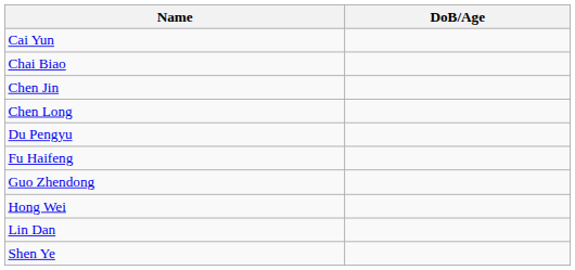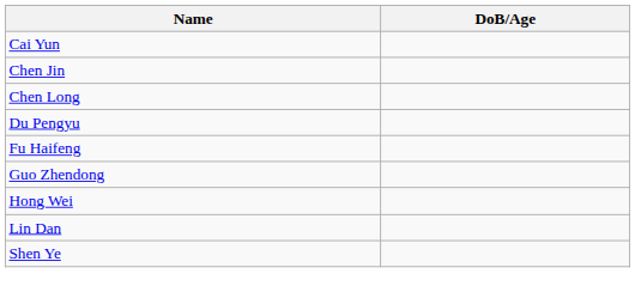 <table class="wikitable"  style="width:600px; font-size:95%;">
 <tr>
 <th align="left">Name</th>
 <th align="left">DoB/Age</th>
 </tr>
 <tr>
 <td><a href='#'>Cai Yun</a></td>
-<td></td>
-</tr>
-<tr>
-<td><a href='#'>Chai Biao</a></td>
 <td></td>
 </tr>
 <tr>
 <td><a href='#'>Chen Jin</a></td>
 <td></td>
 </tr>
 <tr>
 <td><a href='#'>Chen Long</a></td>
 <td></td>
 </tr>
 <tr>
 <td><a href='#'>Du Pengyu</a></td>
 <td></td>
 </tr>
 <tr>
 <td><a href='#'>Fu Haifeng</a></td>
 <td></td>
 </tr>
 <tr>
 <td><a href='#'>Guo Zhendong</a></td>
 <td></td>
 </tr>
 <tr>
 <td><a href='#'>Hong Wei</a></td>
 <td></td>
 </tr>
 <tr>
 <td><a href='#'>Lin Dan</a></td>
 <td></td>
 </tr>
 <tr>
 <td><a href='#'>Shen Ye</a></td>
 <td></td>
 </tr>
 </table>
